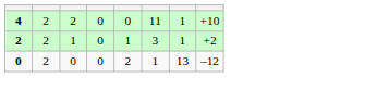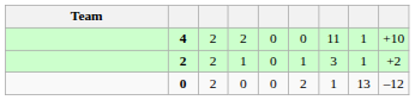 <table class="wikitable" style="text-align: center; font-size: 90%;">
 <tr>
+<th width="165">Team</th>
 <th width="25"></th>
 <th width="25"></th>
 <th width="25"></th>
 <th width="25"></th>
 <th width="25"></th>
 <th width="25"></th>
 <th width="25"></th>
 <th width="25"></th>
 </tr>
 <tr style="background:#ccffcc">
+<td style="text-align:left"></td>
 <td><strong>4</strong></td>
 <td>2</td>
 <td>2</td>
 <td>0</td>
 <td>0</td>
 <td>11</td>
 <td>1</td>
 <td>+10</td>
 </tr>
 <tr style="background:#ccffcc">
+<td style="text-align:left"></td>
 <td><strong>2</strong></td>
 <td>2</td>
 <td>1</td>
 <td>0</td>
 <td>1</td>
 <td>3</td>
 <td>1</td>
 <td>+2</td>
 </tr>
 <tr>
+<td style="text-align:left"></td>
 <td><strong>0</strong></td>
 <td>2</td>
 <td>0</td>
 <td>0</td>
 <td>2</td>
 <td>1</td>
 <td>13</td>
 <td>–12</td>
 </tr>
 </table>
